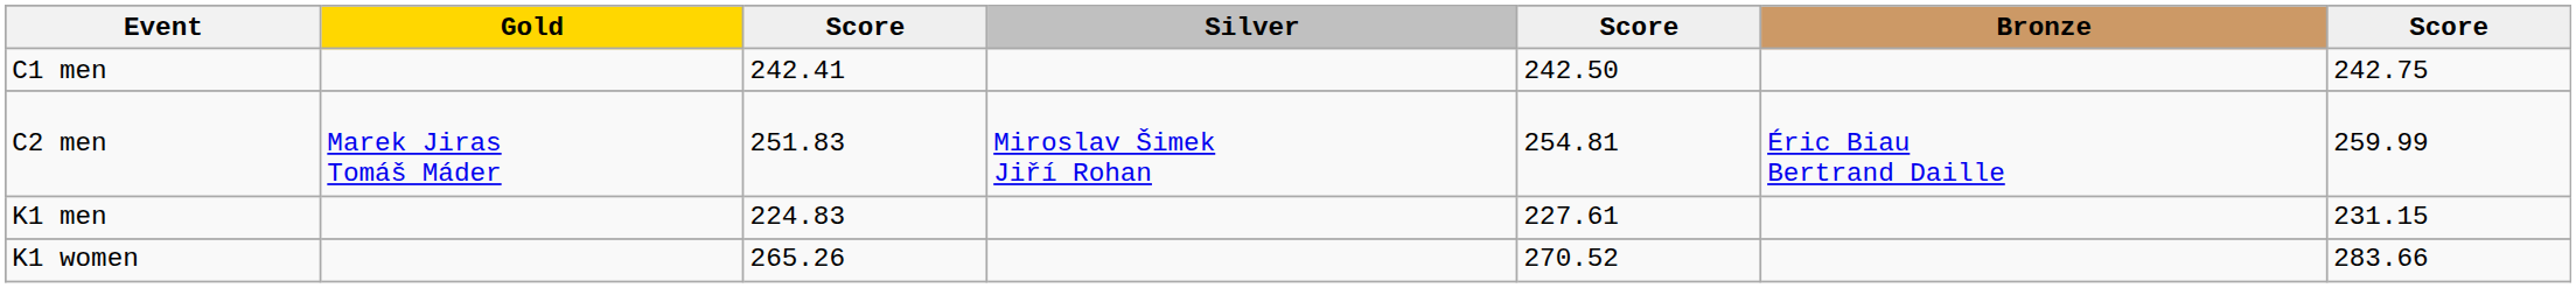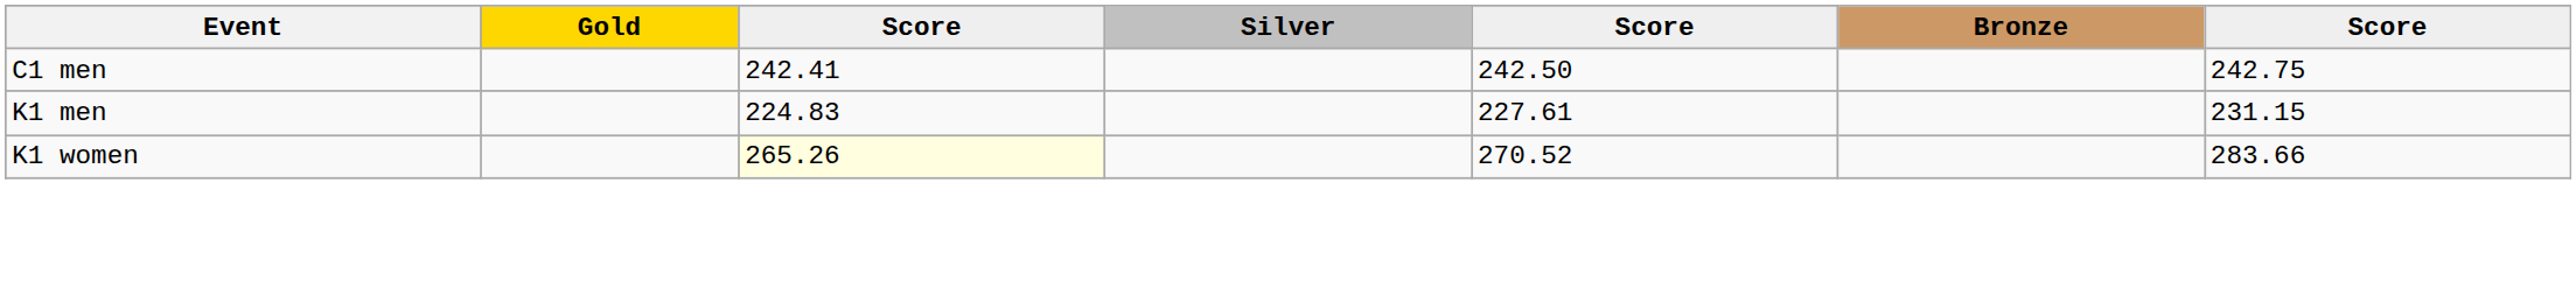 <table class="wikitable" width=100%>
 <tr>
 <th>Event</th>
 <td align=center bgcolor="gold"><strong>Gold</strong></td>
 <td align=center bgcolor="EFEFEF"><strong>Score</strong></td>
 <td align=center bgcolor="silver"><strong>Silver</strong></td>
 <td align=center bgcolor="EFEFEF"><strong>Score</strong></td>
 <td align=center bgcolor="CC9966"><strong>Bronze</strong></td>
 <td align=center bgcolor="EFEFEF"><strong>Score</strong></td>
 </tr>
 <tr>
 <td>C1 men</td>
 <td></td>
 <td>242.41</td>
 <td></td>
 <td>242.50</td>
 <td></td>
 <td>242.75</td>
 </tr>
 <tr>
-<td>C2 men</td>
-<td><br><a href='#'>Marek Jiras</a><br><a href='#'>Tomáš Máder</a></td>
-<td>251.83</td>
-<td><br><a href='#'>Miroslav Šimek</a><br><a href='#'>Jiří Rohan</a></td>
-<td>254.81</td>
-<td><br><a href='#'>Éric Biau</a><br><a href='#'>Bertrand Daille</a></td>
-<td>259.99</td>
-</tr>
-<tr>
 <td>K1 men</td>
 <td></td>
 <td>224.83</td>
 <td></td>
 <td>227.61</td>
 <td></td>
 <td>231.15</td>
 </tr>
 <tr>
 <td>K1 women</td>
 <td></td>
-<td>265.26</td>
+<td style="background: lightyellow;">265.26</td>
 <td></td>
 <td>270.52</td>
 <td></td>
 <td>283.66</td>
 </tr>
 </table>
